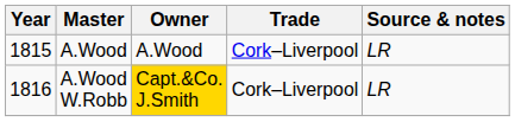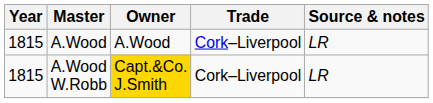 <table class=" wikitable">
 <tr>
 <th>Year</th>
 <th>Master</th>
 <th>Owner</th>
 <th>Trade</th>
 <th>Source & notes</th>
 </tr>
 <tr>
 <td>1815</td>
 <td>A.Wood</td>
 <td>A.Wood</td>
 <td><a href='#'>Cork</a>–Liverpool</td>
 <td><em>LR</em></td>
 </tr>
 <tr>
-<td>1816</td>
+<td>1815</td>
 <td>A.Wood<br>W.Robb</td>
 <td style="background: gold;">Capt.&Co.<br>J.Smith</td>
 <td>Cork–Liverpool</td>
 <td><em>LR</em></td>
 </tr>
 <tr>
 </tr>
 </table>
